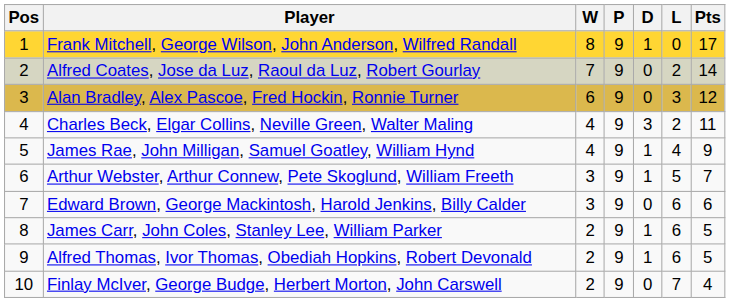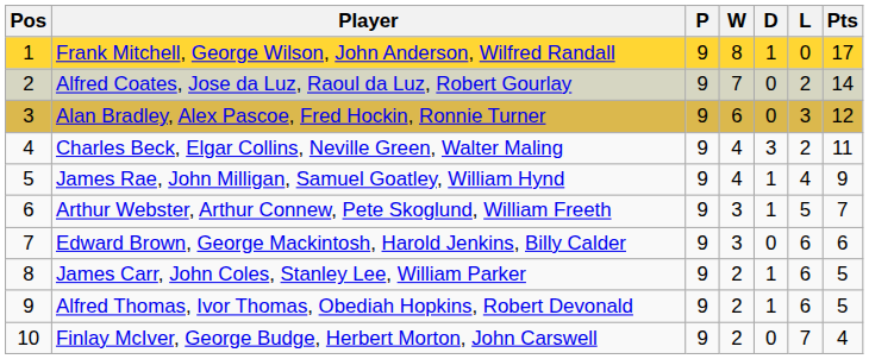 <table class="wikitable" style="font-size: 100%">
 <tr>
 <th width=20>Pos</th>
 <th width=500>Player</th>
+<th width=20>P</th>
 <th width=20>W</th>
-<th width=20>P</th>
 <th width=20>D</th>
 <th width=20>L</th>
 <th width=20>Pts</th>
 </tr>
 <tr align=center style="background: #FFD633;">
 <td>1</td>
 <td align="left"> <a href='#'>Frank Mitchell</a>, <a href='#'>George Wilson</a>, <a href='#'>John Anderson</a>, <a href='#'>Wilfred Randall</a></td>
+<td>9</td>
 <td>8</td>
-<td>9</td>
 <td>1</td>
 <td>0</td>
 <td>17</td>
 </tr>
 <tr align=center style="background: #D6D6C2;">
 <td>2</td>
 <td align="left"> <a href='#'>Alfred Coates</a>, <a href='#'>Jose da Luz</a>, <a href='#'>Raoul da Luz</a>, <a href='#'>Robert Gourlay</a></td>
+<td>9</td>
 <td>7</td>
-<td>9</td>
 <td>0</td>
 <td>2</td>
 <td>14</td>
 </tr>
 <tr align=center style="background: #DBB84D;">
 <td>3</td>
 <td align="left"> <a href='#'>Alan Bradley</a>, <a href='#'>Alex Pascoe</a>, <a href='#'>Fred Hockin</a>, <a href='#'>Ronnie Turner</a></td>
+<td>9</td>
 <td>6</td>
-<td>9</td>
 <td>0</td>
 <td>3</td>
 <td>12</td>
 </tr>
 <tr align=center>
 <td>4</td>
 <td align="left"> <a href='#'>Charles Beck</a>, <a href='#'>Elgar Collins</a>, <a href='#'>Neville Green</a>, <a href='#'>Walter Maling</a></td>
+<td>9</td>
 <td>4</td>
-<td>9</td>
 <td>3</td>
 <td>2</td>
 <td>11</td>
 </tr>
 <tr align=center>
 <td>5</td>
 <td align="left"> <a href='#'>James Rae</a>, <a href='#'>John Milligan</a>, <a href='#'>Samuel Goatley</a>, <a href='#'>William Hynd</a></td>
+<td>9</td>
 <td>4</td>
-<td>9</td>
 <td>1</td>
 <td>4</td>
 <td>9</td>
 </tr>
 <tr align=center>
 <td>6</td>
 <td align="left"> <a href='#'>Arthur Webster</a>, <a href='#'>Arthur Connew</a>, <a href='#'>Pete Skoglund</a>, <a href='#'>William Freeth</a></td>
+<td>9</td>
 <td>3</td>
-<td>9</td>
 <td>1</td>
 <td>5</td>
 <td>7</td>
 </tr>
 <tr align=center>
 <td>7</td>
 <td align="left"> <a href='#'>Edward Brown</a>, <a href='#'>George Mackintosh</a>, <a href='#'>Harold Jenkins</a>, <a href='#'>Billy Calder</a></td>
+<td>9</td>
 <td>3</td>
-<td>9</td>
 <td>0</td>
 <td>6</td>
 <td>6</td>
 </tr>
 <tr align=center>
 <td>8</td>
 <td align="left"> <a href='#'>James Carr</a>, <a href='#'>John Coles</a>, <a href='#'>Stanley Lee</a>, <a href='#'>William Parker</a></td>
+<td>9</td>
 <td>2</td>
-<td>9</td>
 <td>1</td>
 <td>6</td>
 <td>5</td>
 </tr>
 <tr align=center>
 <td>9</td>
 <td align="left"> <a href='#'>Alfred Thomas</a>, <a href='#'>Ivor Thomas</a>, <a href='#'>Obediah Hopkins</a>, <a href='#'>Robert Devonald</a></td>
+<td>9</td>
 <td>2</td>
-<td>9</td>
 <td>1</td>
 <td>6</td>
 <td>5</td>
 </tr>
 <tr align=center>
 <td>10</td>
 <td align="left"> <a href='#'>Finlay McIver</a>, <a href='#'>George Budge</a>, <a href='#'>Herbert Morton</a>, <a href='#'>John Carswell</a></td>
+<td>9</td>
 <td>2</td>
-<td>9</td>
 <td>0</td>
 <td>7</td>
 <td>4</td>
 </tr>
 </table>
